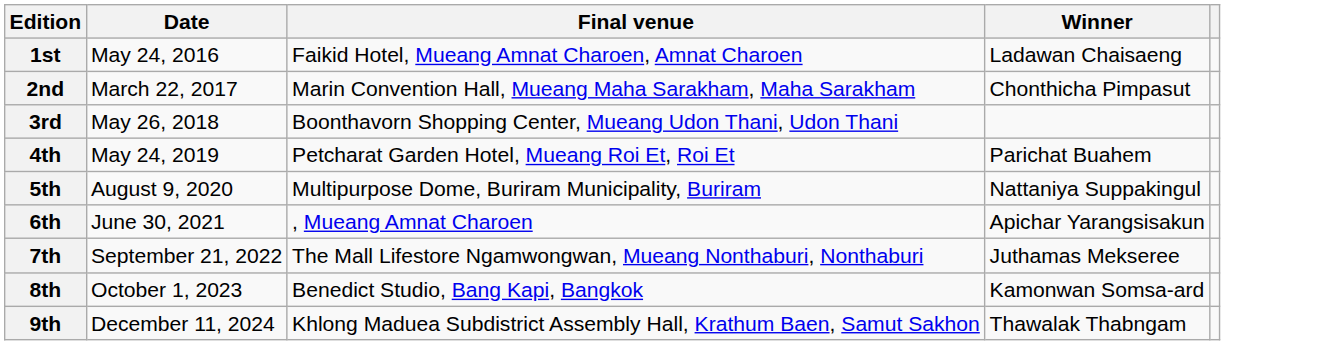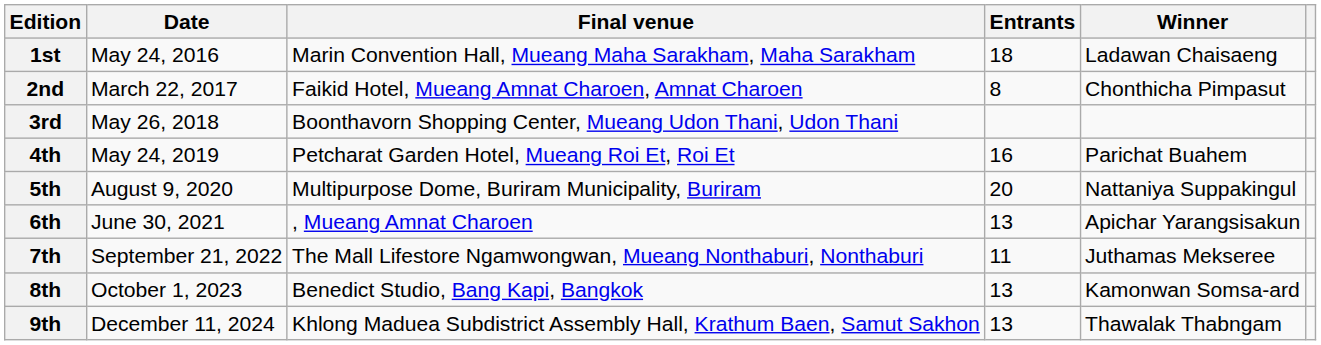 <table class="wikitable defaultcenter col2left col3left col5left" style="font-size:95%;">
 <tr>
 <th>Edition</th>
 <th>Date</th>
 <th>Final venue</th>
+<th>Entrants</th>
 <th>Winner</th>
 <th></th>
 </tr>
 <tr>
 <th>1st</th>
 <td>May 24, 2016</td>
-<td>Faikid Hotel, <a href='#'>Mueang Amnat Charoen</a>, <a href='#'>Amnat Charoen</a></td>
+<td>Marin Convention Hall, <a href='#'>Mueang Maha Sarakham</a>, <a href='#'>Maha Sarakham</a></td>
+<td>18</td>
 <td>Ladawan Chaisaeng</td>
 <td></td>
 </tr>
 <tr>
 <th>2nd</th>
 <td>March 22, 2017</td>
-<td>Marin Convention Hall, <a href='#'>Mueang Maha Sarakham</a>, <a href='#'>Maha Sarakham</a></td>
+<td>Faikid Hotel, <a href='#'>Mueang Amnat Charoen</a>, <a href='#'>Amnat Charoen</a></td>
+<td>8</td>
 <td>Chonthicha Pimpasut</td>
 <td></td>
 </tr>
 <tr>
 <th>3rd</th>
 <td>May 26, 2018</td>
 <td>Boonthavorn Shopping Center, <a href='#'>Mueang Udon Thani</a>, <a href='#'>Udon Thani</a></td>
 <td></td>
 <td></td>
+<td></td>
 </tr>
 <tr>
 <th>4th</th>
 <td>May 24, 2019</td>
 <td>Petcharat Garden Hotel, <a href='#'>Mueang Roi Et</a>, <a href='#'>Roi Et</a></td>
+<td>16</td>
 <td>Parichat Buahem</td>
 <td></td>
 </tr>
 <tr>
 <th>5th</th>
 <td>August 9, 2020</td>
 <td>Multipurpose Dome, Buriram Municipality, <a href='#'>Buriram</a></td>
+<td>20</td>
 <td>Nattaniya Suppakingul</td>
 <td></td>
 </tr>
 <tr>
 <th>6th</th>
 <td>June 30, 2021</td>
 <td>, <a href='#'>Mueang Amnat Charoen</a></td>
+<td>13</td>
 <td>Apichar Yarangsisakun</td>
 <td></td>
 </tr>
 <tr>
 <th>7th</th>
 <td>September 21, 2022</td>
 <td>The Mall Lifestore Ngamwongwan, <a href='#'>Mueang Nonthaburi</a>, <a href='#'>Nonthaburi</a></td>
+<td>11</td>
 <td>Juthamas Mekseree</td>
 <td></td>
 </tr>
 <tr>
 <th>8th</th>
 <td>October 1, 2023</td>
 <td>Benedict Studio, <a href='#'>Bang Kapi</a>, <a href='#'>Bangkok</a></td>
+<td>13</td>
 <td>Kamonwan Somsa-ard</td>
 <td></td>
 </tr>
 <tr>
 <th>9th</th>
 <td>December 11, 2024</td>
 <td>Khlong Maduea Subdistrict Assembly Hall, <a href='#'>Krathum Baen</a>, <a href='#'>Samut Sakhon</a></td>
+<td>13</td>
 <td>Thawalak Thabngam</td>
 <td></td>
 </tr>
 </table>
